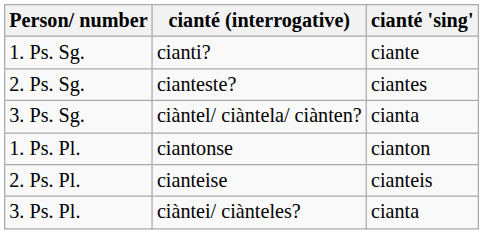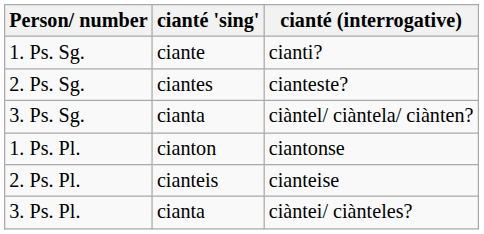 <table class="wikitable">
 <tr>
 <th>Person/ number</th>
+<th>cianté 'sing'</th>
 <th>cianté (interrogative)</th>
-<th>cianté 'sing'</th>
 </tr>
 <tr>
 <td>1. Ps. Sg.</td>
+<td>ciante</td>
 <td>cianti?</td>
-<td>ciante</td>
 </tr>
 <tr>
 <td>2. Ps. Sg.</td>
+<td>ciantes</td>
 <td>cianteste?</td>
-<td>ciantes</td>
 </tr>
 <tr>
 <td>3. Ps. Sg.</td>
+<td>cianta</td>
 <td>ciàntel/ ciàntela/ ciànten?</td>
-<td>cianta</td>
 </tr>
 <tr>
 <td>1. Ps. Pl.</td>
+<td>cianton</td>
 <td>ciantonse</td>
-<td>cianton</td>
 </tr>
 <tr>
 <td>2. Ps. Pl.</td>
+<td>cianteis</td>
 <td>cianteise</td>
-<td>cianteis</td>
 </tr>
 <tr>
 <td>3. Ps. Pl.</td>
+<td>cianta</td>
 <td>ciàntei/ ciànteles?</td>
-<td>cianta</td>
 </tr>
 </table>
